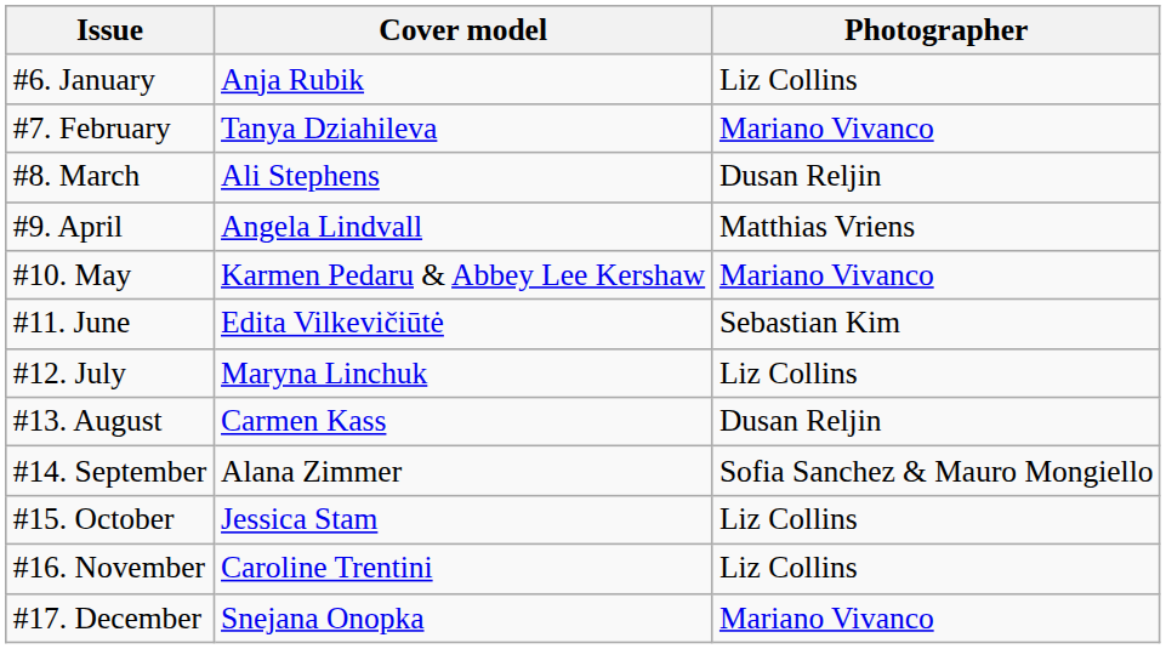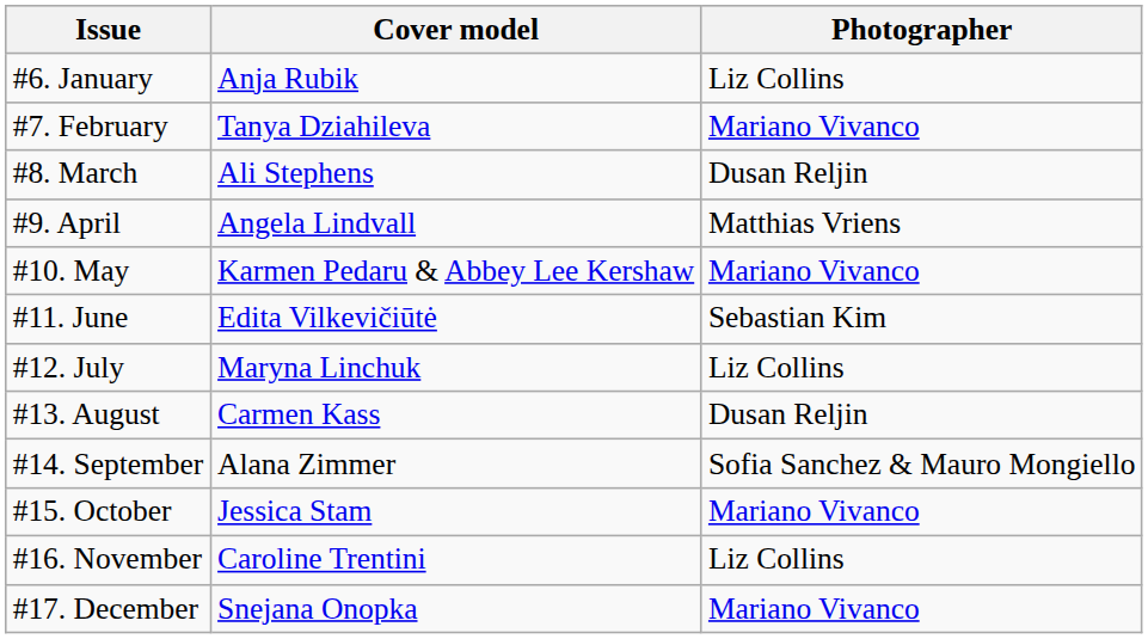 <table class="sortable wikitable">
 <tr>
 <th>Issue</th>
 <th>Cover model</th>
 <th>Photographer</th>
 </tr>
 <tr>
 <td>#6. January</td>
 <td><a href='#'>Anja Rubik</a></td>
 <td>Liz Collins</td>
 </tr>
 <tr>
 <td>#7. February</td>
 <td><a href='#'>Tanya Dziahileva</a></td>
 <td><a href='#'>Mariano Vivanco</a></td>
 </tr>
 <tr>
 <td>#8. March</td>
 <td><a href='#'>Ali Stephens</a></td>
 <td>Dusan Reljin</td>
 </tr>
 <tr>
 <td>#9. April</td>
 <td><a href='#'>Angela Lindvall</a></td>
 <td>Matthias Vriens</td>
 </tr>
 <tr>
 <td>#10. May</td>
 <td><a href='#'>Karmen Pedaru</a> & <a href='#'>Abbey Lee Kershaw</a></td>
 <td><a href='#'>Mariano Vivanco</a></td>
 </tr>
 <tr>
 <td>#11. June</td>
 <td><a href='#'>Edita Vilkevičiūtė</a></td>
 <td>Sebastian Kim</td>
 </tr>
 <tr>
 <td>#12. July</td>
 <td><a href='#'>Maryna Linchuk</a></td>
 <td>Liz Collins</td>
 </tr>
 <tr>
 <td>#13. August</td>
 <td><a href='#'>Carmen Kass</a></td>
 <td>Dusan Reljin</td>
 </tr>
 <tr>
 <td>#14. September</td>
 <td>Alana Zimmer</td>
 <td>Sofia Sanchez & Mauro Mongiello</td>
 </tr>
 <tr>
 <td>#15. October</td>
 <td><a href='#'>Jessica Stam</a></td>
-<td>Liz Collins</td>
+<td><a href='#'>Mariano Vivanco</a></td>
 </tr>
 <tr>
 <td>#16. November</td>
 <td><a href='#'>Caroline Trentini</a></td>
 <td>Liz Collins</td>
 </tr>
 <tr>
 <td>#17. December</td>
 <td><a href='#'>Snejana Onopka</a></td>
 <td><a href='#'>Mariano Vivanco</a></td>
 </tr>
 </table>
